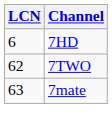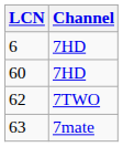 <table class="wikitable">
 <tr>
 <th><a href='#'>LCN</a></th>
 <th><a href='#'>Channel</a></th>
 </tr>
 <tr>
 <td>6</td>
+<td><a href='#'>7HD</a></td>
+</tr>
+<tr>
+<td>60</td>
 <td><a href='#'>7HD</a></td>
 </tr>
 <tr>
 <td>62</td>
 <td><a href='#'>7TWO</a></td>
 </tr>
 <tr>
 <td>63</td>
 <td><a href='#'>7mate</a></td>
 </tr>
 </table>
